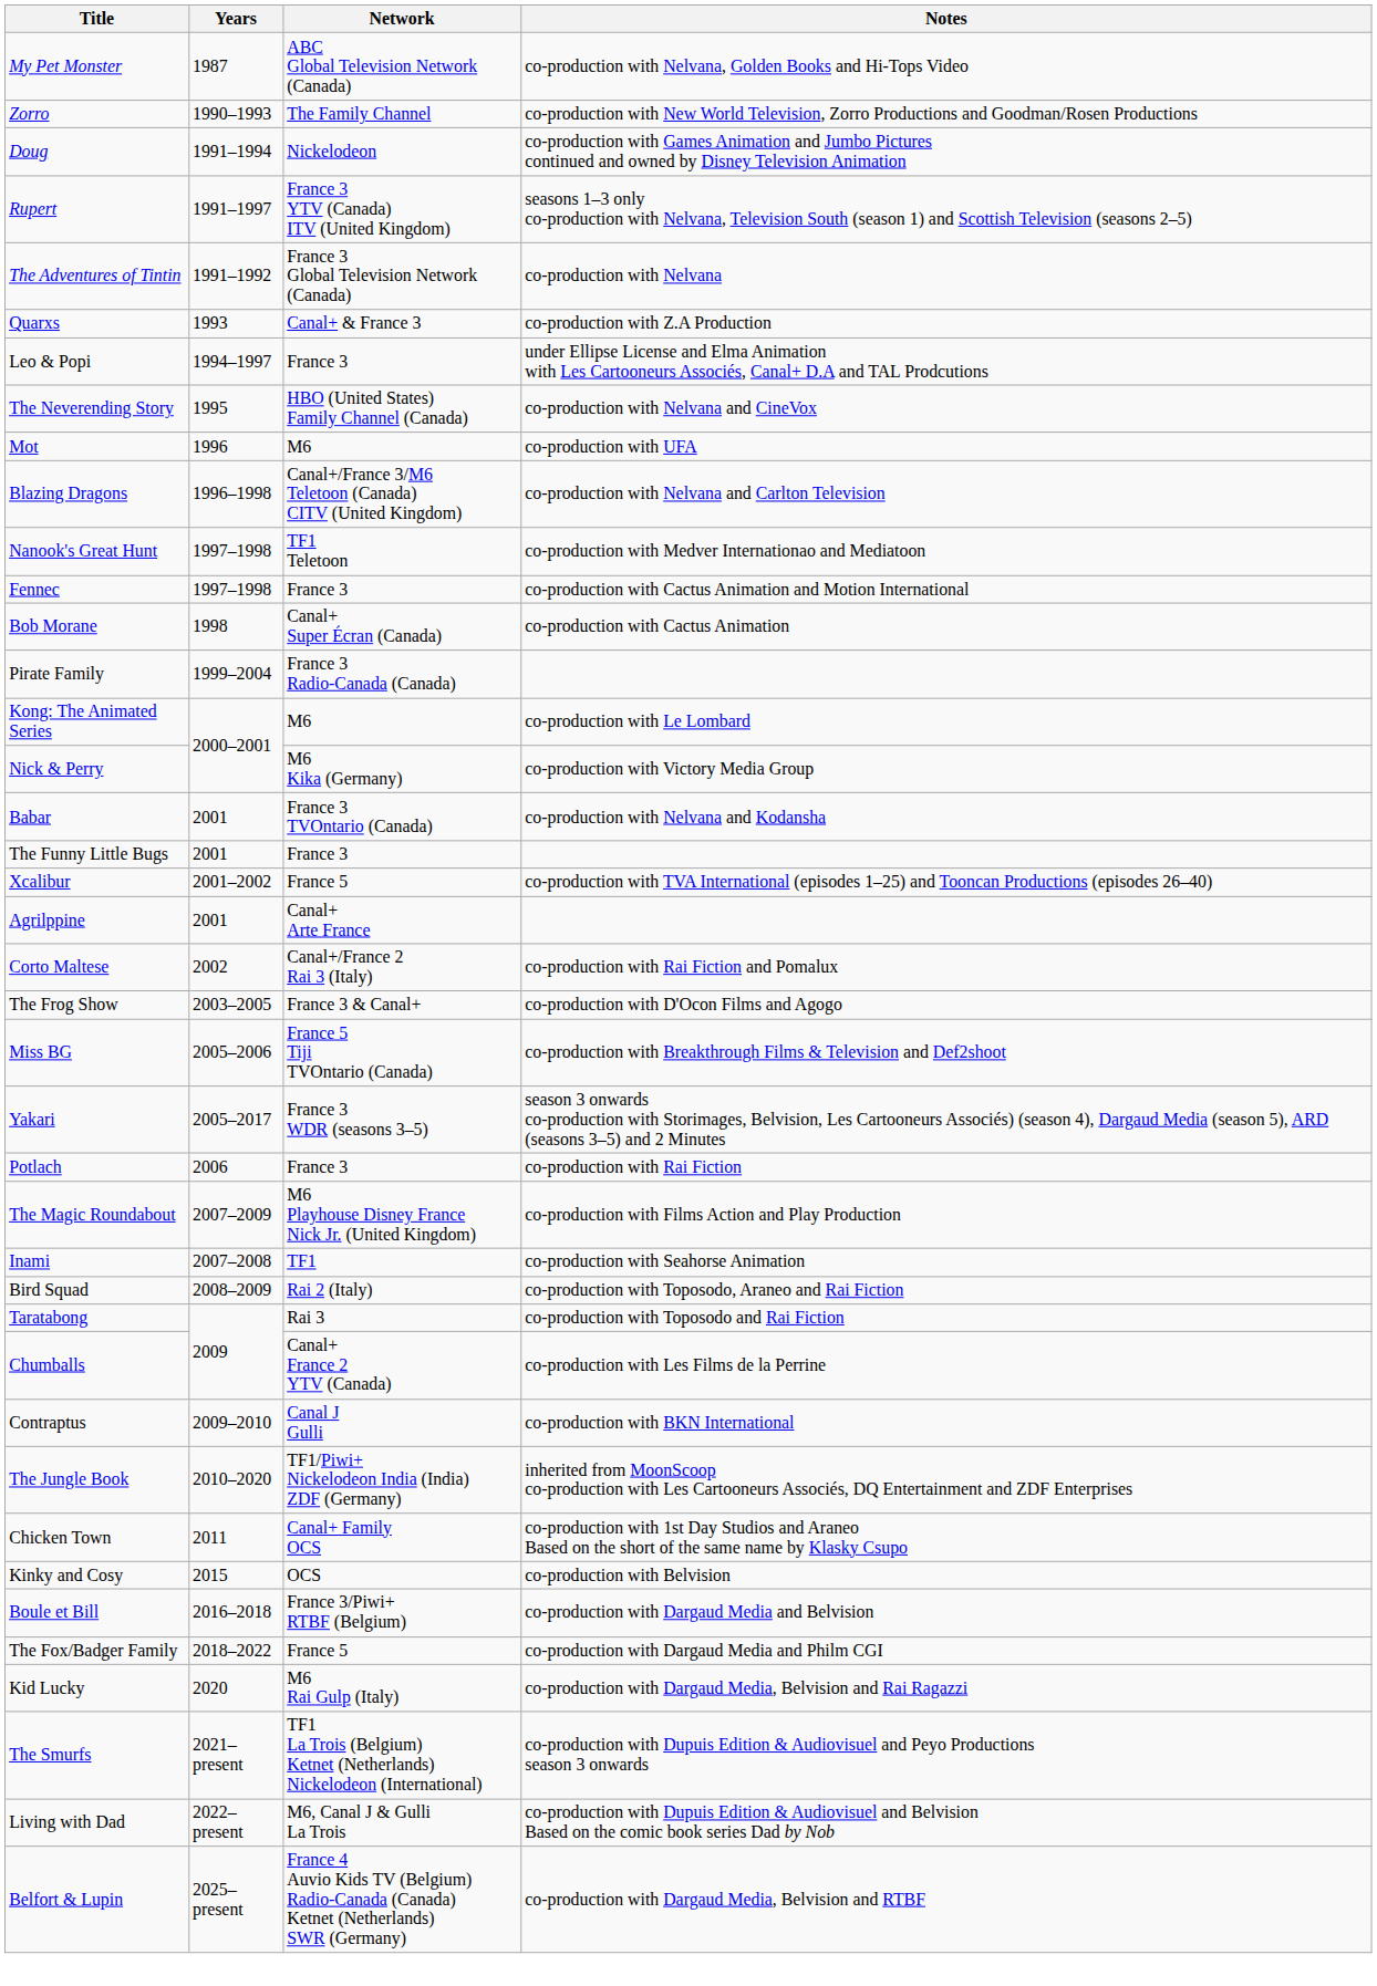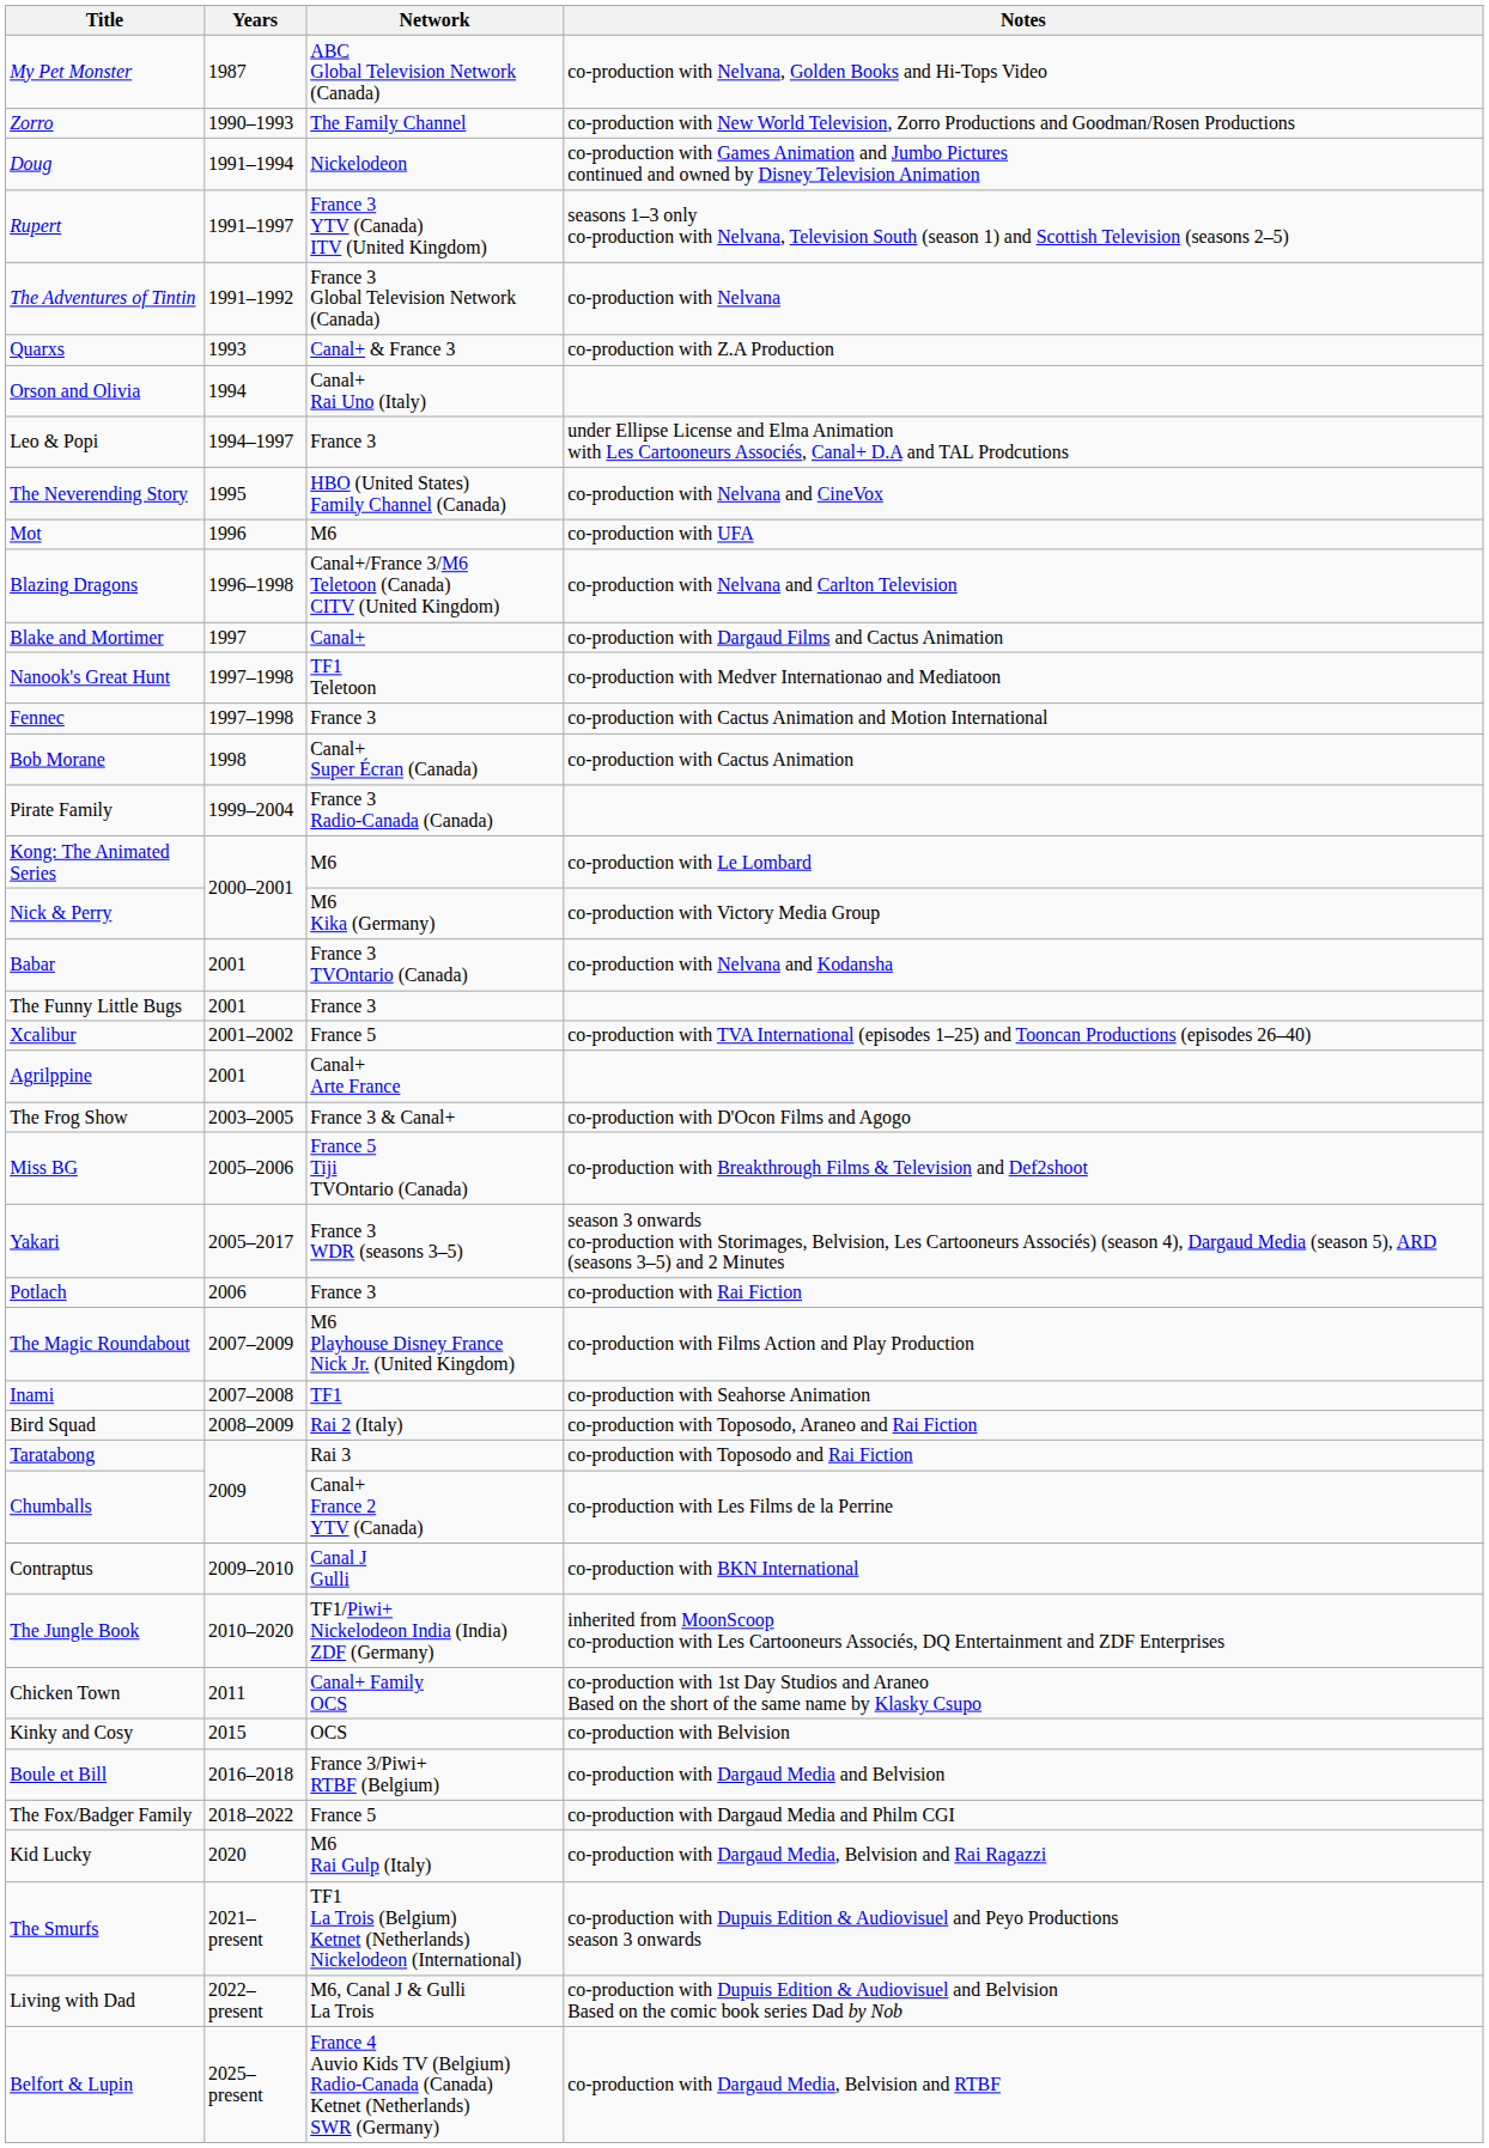 <table class="wikitable sortable">
 <tr>
 <th>Title</th>
 <th>Years</th>
 <th>Network</th>
 <th>Notes</th>
 </tr>
 <tr>
 <td><em><a href='#'>My Pet Monster</a></em></td>
 <td>1987</td>
 <td><a href='#'>ABC</a><br><a href='#'>Global Television Network</a> (Canada)</td>
 <td>co-production with <a href='#'>Nelvana</a>, <a href='#'>Golden Books</a> and Hi-Tops Video</td>
 </tr>
 <tr>
 <td><em><a href='#'>Zorro</a></em></td>
 <td>1990–1993</td>
 <td><a href='#'>The Family Channel</a></td>
 <td>co-production with <a href='#'>New World Television</a>, Zorro Productions and Goodman/Rosen Productions</td>
 </tr>
 <tr>
 <td><em><a href='#'>Doug</a></em></td>
 <td>1991–1994</td>
 <td><a href='#'>Nickelodeon</a></td>
 <td>co-production with <a href='#'>Games Animation</a> and <a href='#'>Jumbo Pictures</a><br>continued and owned by <a href='#'>Disney Television Animation</a></td>
 </tr>
 <tr>
 <td><em><a href='#'>Rupert</a></em></td>
 <td>1991–1997</td>
 <td><a href='#'>France 3</a><br><a href='#'>YTV</a> (Canada)<br><a href='#'>ITV</a> (United Kingdom)</td>
 <td>seasons 1–3 only<br>co-production with <a href='#'>Nelvana</a>, <a href='#'>Television South</a> (season 1) and <a href='#'>Scottish Television</a> (seasons 2–5)</td>
 </tr>
 <tr>
 <td><em><a href='#'>The Adventures of Tintin</a></td>
 <td>1991–1992</td>
 <td>France 3<br>Global Television Network (Canada)</td>
 <td>co-production with <a href='#'>Nelvana</a></td>
 </tr>
 <tr>
 <td></em><a href='#'>Quarxs</a><em></td>
 <td>1993</td>
 <td><a href='#'>Canal+</a> & France 3</td>
 <td>co-production with Z.A Production</td>
 </tr>
 <tr>
+<td></em><a href='#'>Orson and Olivia</a><em></td>
+<td>1994</td>
+<td>Canal+<br><a href='#'>Rai Uno</a> (Italy)</td>
+<td></td>
+</tr>
+<tr>
 <td></em>Leo & Popi<em></td>
 <td>1994–1997</td>
 <td>France 3</td>
 <td>under Ellipse License and Elma Animation<br>with <a href='#'>Les Cartooneurs Associés</a>, <a href='#'>Canal+ D.A</a> and TAL Prodcutions</td>
 </tr>
 <tr>
 <td></em><a href='#'>The Neverending Story</a><em></td>
 <td>1995</td>
 <td><a href='#'>HBO</a> (United States)<br><a href='#'>Family Channel</a> (Canada)</td>
 <td>co-production with <a href='#'>Nelvana</a> and <a href='#'>CineVox</a></td>
 </tr>
 <tr>
 <td></em><a href='#'>Mot</a><em></td>
 <td>1996</td>
 <td>M6</td>
 <td>co-production with <a href='#'>UFA</a></td>
 </tr>
 <tr>
 <td></em><a href='#'>Blazing Dragons</a><em></td>
 <td>1996–1998</td>
 <td>Canal+/France 3/<a href='#'>M6</a><br><a href='#'>Teletoon</a> (Canada)<br><a href='#'>CITV</a> (United Kingdom)</td>
 <td>co-production with <a href='#'>Nelvana</a> and <a href='#'>Carlton Television</a></td>
+</tr>
+<tr>
+<td></em><a href='#'>Blake and Mortimer</a><em></td>
+<td>1997</td>
+<td><a href='#'>Canal+</a></td>
+<td>co-production with <a href='#'>Dargaud Films</a> and Cactus Animation</td>
 </tr>
 <tr>
 <td></em><a href='#'>Nanook's Great Hunt</a><em></td>
 <td>1997–1998</td>
 <td><a href='#'>TF1</a><br>Teletoon</td>
 <td>co-production with Medver Internationao and Mediatoon</td>
 </tr>
 <tr>
 <td></em><a href='#'>Fennec</a><em></td>
 <td>1997–1998</td>
 <td>France 3</td>
 <td>co-production with Cactus Animation and Motion International</td>
 </tr>
 <tr>
 <td></em><a href='#'>Bob Morane</a><em></td>
 <td>1998</td>
 <td>Canal+<br><a href='#'>Super Écran</a> (Canada)</td>
 <td>co-production with Cactus Animation</td>
 </tr>
 <tr>
 <td></em>Pirate Family<em></td>
 <td>1999–2004</td>
 <td>France 3<br><a href='#'>Radio-Canada</a> (Canada)</td>
 <td></td>
 </tr>
 <tr>
 <td></em><a href='#'>Kong: The Animated Series</a><em></td>
 <td rowspan="2">2000–2001</td>
 <td>M6</td>
 <td>co-production with <a href='#'>Le Lombard</a></td>
 </tr>
 <tr>
 <td></em><a href='#'>Nick & Perry</a><em></td>
 <td>M6<br><a href='#'>Kika</a> (Germany)</td>
 <td>co-production with Victory Media Group</td>
 </tr>
 <tr>
 <td></em><a href='#'>Babar</a><em></td>
 <td>2001</td>
 <td>France 3<br><a href='#'>TVOntario</a> (Canada)</td>
 <td>co-production with <a href='#'>Nelvana</a> and <a href='#'>Kodansha</a></td>
 </tr>
 <tr>
 <td></em>The Funny Little Bugs<em></td>
 <td>2001</td>
 <td>France 3</td>
 <td></td>
 </tr>
 <tr>
 <td></em><a href='#'>Xcalibur</a><em></td>
 <td>2001–2002</td>
 <td>France 5</td>
 <td>co-production with <a href='#'>TVA International</a> (episodes 1–25) and <a href='#'>Tooncan Productions</a> (episodes 26–40)</td>
 </tr>
 <tr>
 <td></em><a href='#'>Agrilppine</a><em></td>
 <td>2001</td>
 <td>Canal+<br><a href='#'>Arte France</a></td>
 <td></td>
-</tr>
-<tr>
-<td></em><a href='#'>Corto Maltese</a><em></td>
-<td>2002</td>
-<td>Canal+/France 2<br><a href='#'>Rai 3</a> (Italy)</td>
-<td>co-production with <a href='#'>Rai Fiction</a> and Pomalux</td>
 </tr>
 <tr>
 <td></em>The Frog Show<em></td>
 <td>2003–2005</td>
 <td>France 3 & Canal+</td>
 <td>co-production with D'Ocon Films and Agogo</td>
 </tr>
 <tr>
 <td></em><a href='#'>Miss BG</a><em></td>
 <td>2005–2006</td>
 <td><a href='#'>France 5</a><br><a href='#'>Tiji</a><br>TVOntario (Canada)</td>
 <td>co-production with <a href='#'>Breakthrough Films & Television</a> and <a href='#'>Def2shoot</a></td>
 </tr>
 <tr>
 <td></em><a href='#'>Yakari</a><em></td>
 <td>2005–2017</td>
 <td>France 3<br><a href='#'>WDR</a> (seasons 3–5)</td>
 <td>season 3 onwards<br>co-production with Storimages, Belvision, Les Cartooneurs Associés) (season 4), <a href='#'>Dargaud Media</a> (season 5), <a href='#'>ARD</a> (seasons 3–5) and 2 Minutes</td>
 </tr>
 <tr>
 <td></em><a href='#'>Potlach</a><em></td>
 <td>2006</td>
 <td>France 3</td>
 <td>co-production with <a href='#'>Rai Fiction</a></td>
 </tr>
 <tr>
 <td></em><a href='#'>The Magic Roundabout</a><em></td>
 <td>2007–2009</td>
 <td>M6<br><a href='#'>Playhouse Disney France</a><br><a href='#'>Nick Jr.</a> (United Kingdom)</td>
 <td>co-production with Films Action and Play Production</td>
 </tr>
 <tr>
 <td></em><a href='#'>Inami</a><em></td>
 <td>2007–2008</td>
 <td><a href='#'>TF1</a></td>
 <td>co-production with Seahorse Animation</td>
 </tr>
 <tr>
 <td></em>Bird Squad<em></td>
 <td>2008–2009</td>
 <td><a href='#'>Rai 2</a> (Italy)</td>
 <td>co-production with Toposodo, Araneo and <a href='#'>Rai Fiction</a></td>
 </tr>
 <tr>
 <td></em><a href='#'>Taratabong</a><em></td>
 <td rowspan="2">2009</td>
 <td>Rai 3</td>
 <td>co-production with Toposodo and <a href='#'>Rai Fiction</a></td>
 </tr>
 <tr>
 <td></em><a href='#'>Chumballs</a><em></td>
 <td>Canal+<br><a href='#'>France 2</a><br><a href='#'>YTV</a> (Canada)</td>
 <td>co-production with Les Films de la Perrine</td>
 </tr>
 <tr>
 <td></em>Contraptus<em></td>
 <td>2009–2010</td>
 <td><a href='#'>Canal J</a><br><a href='#'>Gulli</a></td>
 <td>co-production with <a href='#'>BKN International</a></td>
 </tr>
 <tr>
 <td></em><a href='#'>The Jungle Book</a><em></td>
 <td>2010–2020</td>
 <td>TF1/<a href='#'>Piwi+</a><br><a href='#'>Nickelodeon India</a> (India)<br><a href='#'>ZDF</a> (Germany)</td>
 <td>inherited from <a href='#'>MoonScoop</a><br>co-production with Les Cartooneurs Associés, DQ Entertainment and ZDF Enterprises</td>
 </tr>
 <tr>
 <td></em>Chicken Town<em></td>
 <td>2011</td>
 <td><a href='#'>Canal+ Family</a><br><a href='#'>OCS</a></td>
 <td>co-production with 1st Day Studios and Araneo<br>Based on the short of the same name by <a href='#'>Klasky Csupo</a></td>
 </tr>
 <tr>
 <td></em>Kinky and Cosy<em></td>
 <td>2015</td>
 <td>OCS</td>
 <td>co-production with Belvision</td>
 </tr>
 <tr>
 <td></em><a href='#'>Boule et Bill</a><em></td>
 <td>2016–2018</td>
 <td>France 3/Piwi+<br><a href='#'>RTBF</a> (Belgium)</td>
 <td>co-production with <a href='#'>Dargaud Media</a> and Belvision</td>
 </tr>
 <tr>
 <td></em>The Fox/Badger Family<em></td>
 <td>2018–2022</td>
 <td>France 5</td>
 <td>co-production with Dargaud Media and Philm CGI</td>
 </tr>
 <tr>
 <td></em>Kid Lucky<em></td>
 <td>2020</td>
 <td>M6<br><a href='#'>Rai Gulp</a> (Italy)</td>
 <td>co-production with <a href='#'>Dargaud Media</a>, Belvision and <a href='#'>Rai Ragazzi</a></td>
 </tr>
 <tr>
 <td></em><a href='#'>The Smurfs</a><em></td>
 <td>2021–present</td>
 <td>TF1<br><a href='#'>La Trois</a> (Belgium)<br><a href='#'>Ketnet</a> (Netherlands)<br><a href='#'>Nickelodeon</a> (International)</td>
 <td>co-production with <a href='#'>Dupuis Edition & Audiovisuel</a> and Peyo Productions<br>season 3 onwards</td>
 </tr>
 <tr>
 <td></em>Living with Dad<em></td>
 <td>2022–present</td>
 <td>M6, Canal J & Gulli<br>La Trois</td>
 <td>co-production with <a href='#'>Dupuis Edition & Audiovisuel</a> and Belvision<br>Based on the comic book series </em>Dad<em> by Nob</td>
 </tr>
 <tr>
 <td></em><a href='#'>Belfort & Lupin</a><em></td>
 <td>2025–present</td>
 <td><a href='#'>France 4</a><br>Auvio Kids TV (Belgium)<br><a href='#'>Radio-Canada</a> (Canada)<br>Ketnet (Netherlands)<br><a href='#'>SWR</a> (Germany)</td>
 <td>co-production with <a href='#'>Dargaud Media</a>, Belvision and <a href='#'>RTBF</a></td>
 </tr>
 </table>
